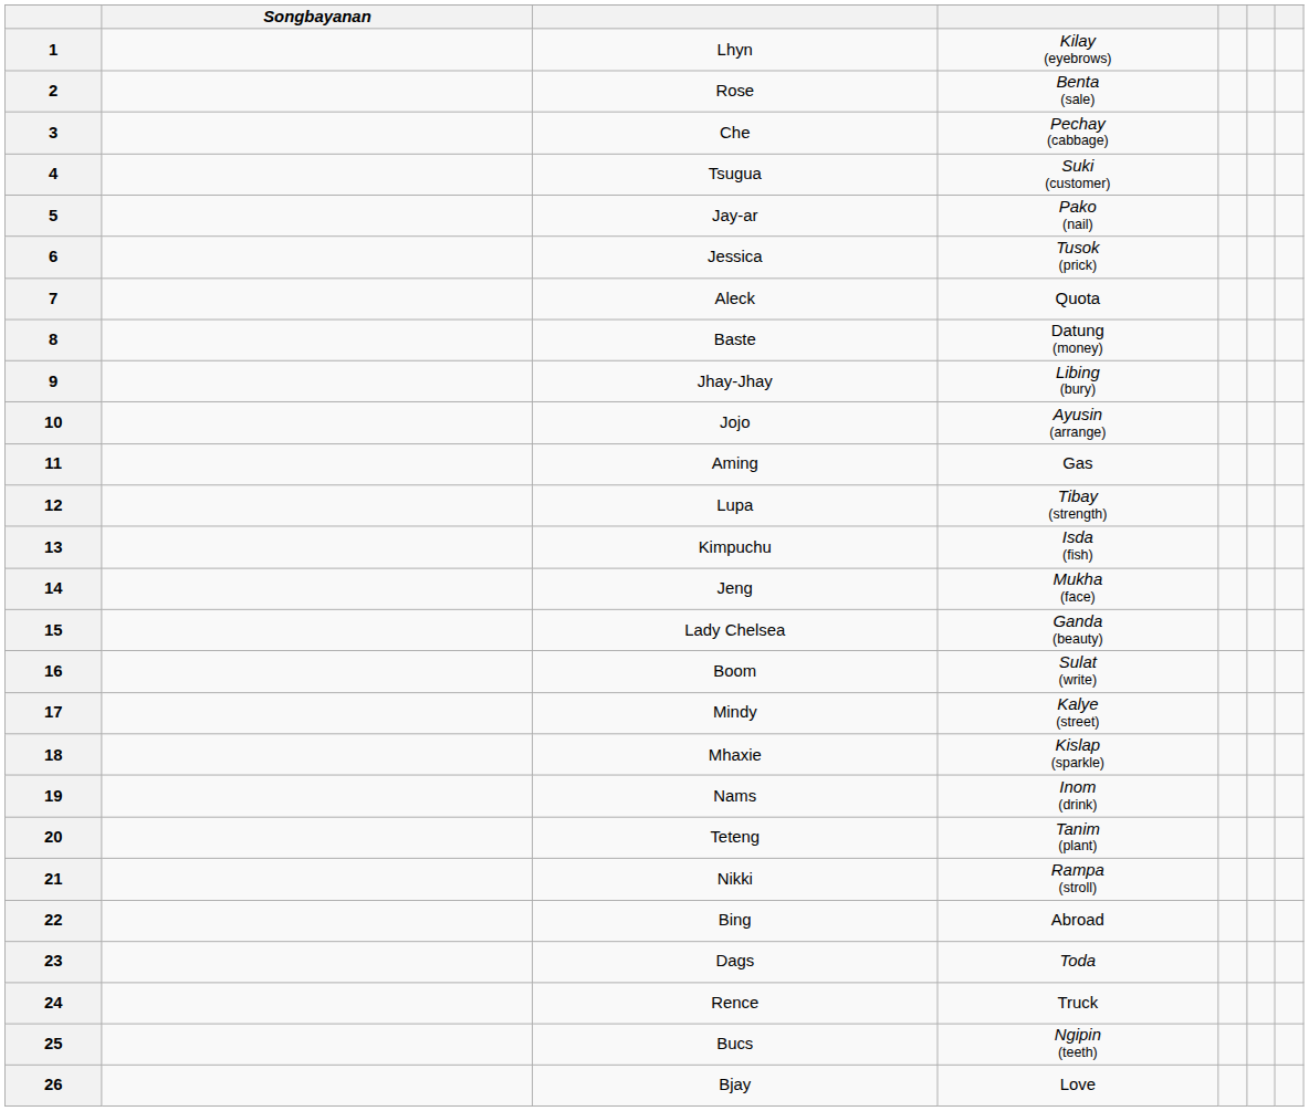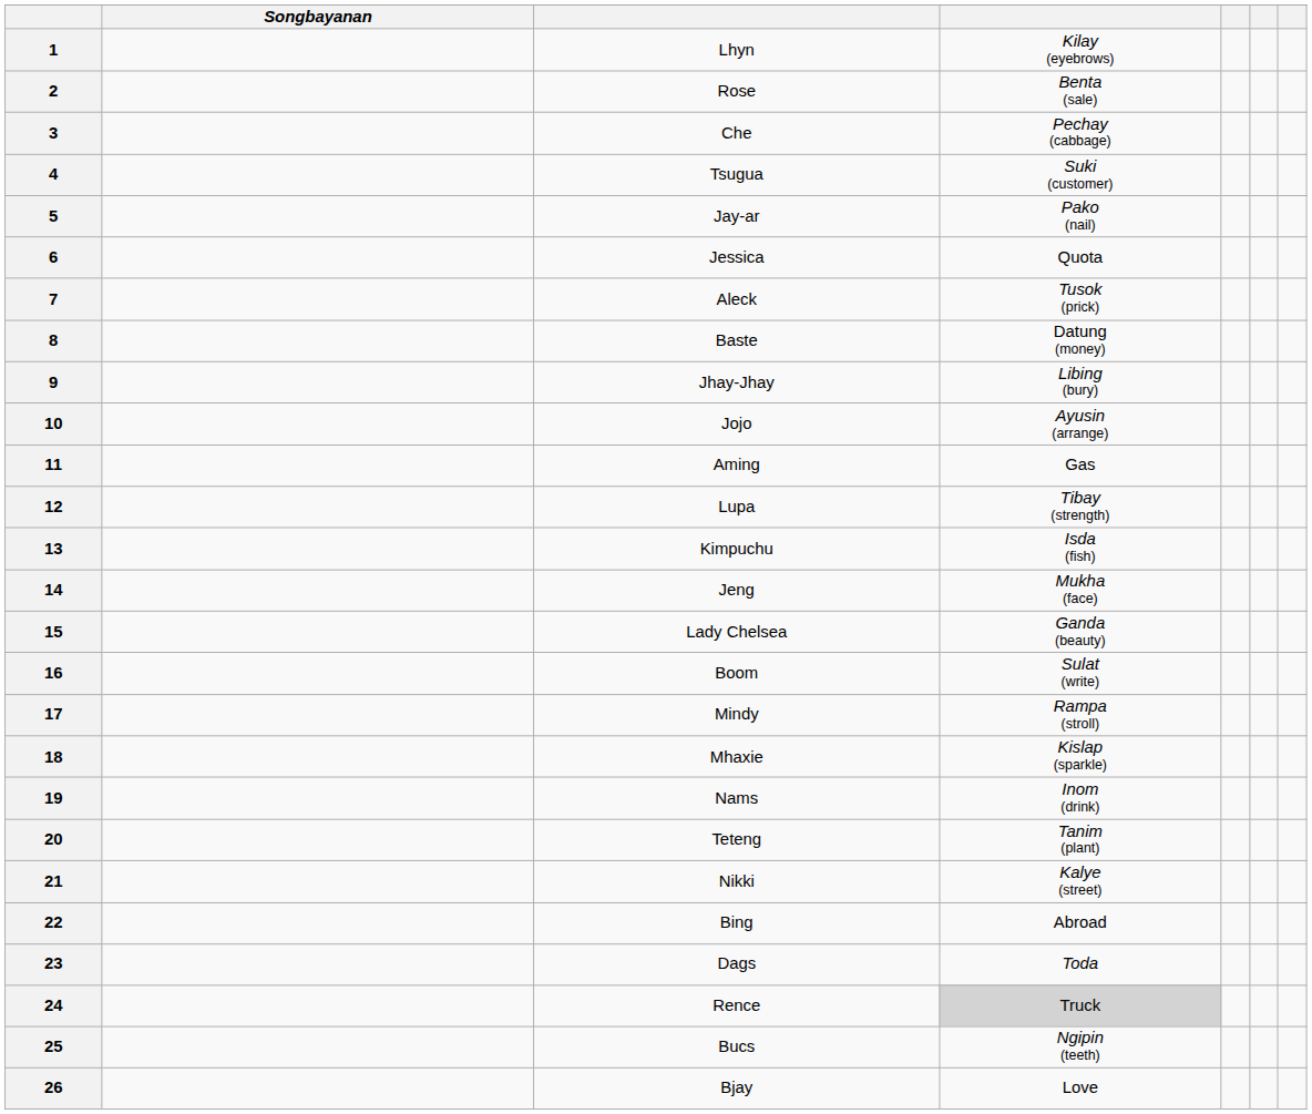 <table class="wikitable sortable" style="text-align:center; font-size:100%; line-height:16px;" width="100%">
 <tr>
 </tr>
 <tr>
 <th></th>
 <th><em>Songbayanan</em></th>
 <th></th>
 <th></th>
 <th></th>
 <th></th>
 <th></th>
 </tr>
 <tr style="height: 2.5em;">
 <th>1</th>
 <td></td>
 <td>Lhyn</td>
 <td><em>Kilay</em><br><small>(eyebrows)</small></td>
 <td></td>
 <td></td>
 <td></td>
 </tr>
 <tr style="height: 2.5em;">
 <th>2</th>
 <td></td>
 <td>Rose</td>
 <td><em>Benta</em><br><small>(sale)</small></td>
 <td></td>
 <td></td>
 <td></td>
 </tr>
 <tr style="height: 2.5em;">
 <th>3</th>
 <td></td>
 <td>Che</td>
 <td><em>Pechay</em><br><small>(cabbage)</small></td>
 <td></td>
 <td></td>
 <td></td>
 </tr>
 <tr style="height: 2.5em;">
 <th>4</th>
 <td></td>
 <td>Tsugua</td>
 <td><em>Suki</em><br><small>(customer)</small></td>
 <td></td>
 <td></td>
 <td></td>
 </tr>
 <tr style="height: 2.5em;">
 <th>5</th>
 <td></td>
 <td>Jay-ar</td>
 <td><em>Pako</em><br><small>(nail)</small></td>
 <td></td>
 <td></td>
 <td></td>
 </tr>
 <tr style="height: 2.5em;">
 <th>6</th>
 <td></td>
 <td>Jessica</td>
-<td><em>Tusok</em><br><small>(prick)</small></td>
+<td>Quota</td>
 <td></td>
 <td></td>
 <td></td>
 </tr>
 <tr style="height: 2.5em;">
 <th>7</th>
 <td></td>
 <td>Aleck</td>
-<td>Quota</td>
+<td><em>Tusok</em><br><small>(prick)</small></td>
 <td></td>
 <td></td>
 <td></td>
 </tr>
 <tr style="height: 2.5em;">
 <th>8</th>
 <td></td>
 <td>Baste</td>
 <td>Datung<br><small>(money)</small></td>
 <td></td>
 <td></td>
 <td></td>
 </tr>
 <tr style="height: 2.5em;">
 <th>9</th>
 <td></td>
 <td>Jhay-Jhay</td>
 <td><em>Libing</em><br><small>(bury)</small></td>
 <td></td>
 <td></td>
 <td></td>
 </tr>
 <tr style="height: 2.5em;">
 <th>10</th>
 <td></td>
 <td>Jojo</td>
 <td><em>Ayusin</em><br><small>(arrange)</small></td>
 <td></td>
 <td></td>
 <td></td>
 </tr>
 <tr style="height: 2.5em;">
 <th>11</th>
 <td></td>
 <td>Aming</td>
 <td>Gas</td>
 <td></td>
 <td></td>
 <td></td>
 </tr>
 <tr style="height: 2.5em;">
 <th>12</th>
 <td></td>
 <td>Lupa</td>
 <td><em>Tibay</em><br><small>(strength)</small></td>
 <td></td>
 <td></td>
 <td></td>
 </tr>
 <tr style="height: 2.5em;">
 <th>13</th>
 <td></td>
 <td>Kimpuchu</td>
 <td><em>Isda</em><br><small>(fish)</small></td>
 <td></td>
 <td></td>
 <td></td>
 </tr>
 <tr style="height: 2.5em;">
 <th>14</th>
 <td></td>
 <td>Jeng</td>
 <td><em>Mukha</em><br><small>(face)</small></td>
 <td></td>
 <td></td>
 <td></td>
 </tr>
 <tr style="height: 2.5em;">
 <th>15</th>
 <td></td>
 <td>Lady Chelsea</td>
 <td><em>Ganda</em><br><small>(beauty)</small></td>
 <td></td>
 <td></td>
 <td></td>
 </tr>
 <tr style="height: 2.5em;">
 <th>16</th>
 <td></td>
 <td>Boom</td>
 <td><em>Sulat</em><br><small>(write)</small></td>
 <td></td>
 <td></td>
 <td></td>
 </tr>
 <tr style="height: 2.5em;">
 <th>17</th>
 <td></td>
 <td>Mindy</td>
-<td><em>Kalye</em><br><small>(street)</small></td>
+<td><em>Rampa</em><br><small>(stroll)</small></td>
 <td></td>
 <td></td>
 <td></td>
 </tr>
 <tr style="height: 2.5em;">
 <th>18</th>
 <td></td>
 <td>Mhaxie</td>
 <td><em>Kislap</em><br><small>(sparkle)</small></td>
 <td></td>
 <td></td>
 <td></td>
 </tr>
 <tr style="height: 2.5em;">
 <th>19</th>
 <td></td>
 <td>Nams</td>
 <td><em>Inom</em><br><small>(drink)</small></td>
 <td></td>
 <td></td>
 <td></td>
 </tr>
 <tr style="height: 2.5em;">
 <th>20</th>
 <td></td>
 <td>Teteng</td>
 <td><em>Tanim</em><br><small>(plant)</small></td>
 <td></td>
 <td></td>
 <td></td>
 </tr>
 <tr style="height: 2.5em;">
 <th>21</th>
 <td></td>
 <td>Nikki</td>
-<td><em>Rampa</em><br><small>(stroll)</small></td>
+<td><em>Kalye</em><br><small>(street)</small></td>
 <td></td>
 <td></td>
 <td></td>
 </tr>
 <tr style="height: 2.5em;">
 <th>22</th>
 <td></td>
 <td>Bing</td>
 <td>Abroad</td>
 <td></td>
 <td></td>
 <td></td>
 </tr>
 <tr style="height: 2.5em;">
 <th>23</th>
 <td></td>
 <td>Dags</td>
 <td><em>Toda</em></td>
 <td></td>
 <td></td>
 <td></td>
 </tr>
 <tr style="height: 2.5em;">
 <th>24</th>
 <td></td>
 <td>Rence</td>
-<td>Truck</td>
+<td style="background: lightgrey;">Truck</td>
 <td></td>
 <td></td>
 <td></td>
 </tr>
 <tr style="height: 2.5em;">
 <th>25</th>
 <td></td>
 <td>Bucs</td>
 <td><em>Ngipin</em><br><small>(teeth)</small></td>
 <td></td>
 <td></td>
 <td></td>
 </tr>
 <tr style="height: 2.5em;">
 <th>26</th>
 <td></td>
 <td>Bjay</td>
 <td>Love</td>
 <td></td>
 <td></td>
 <td></td>
 </tr>
 </table>
